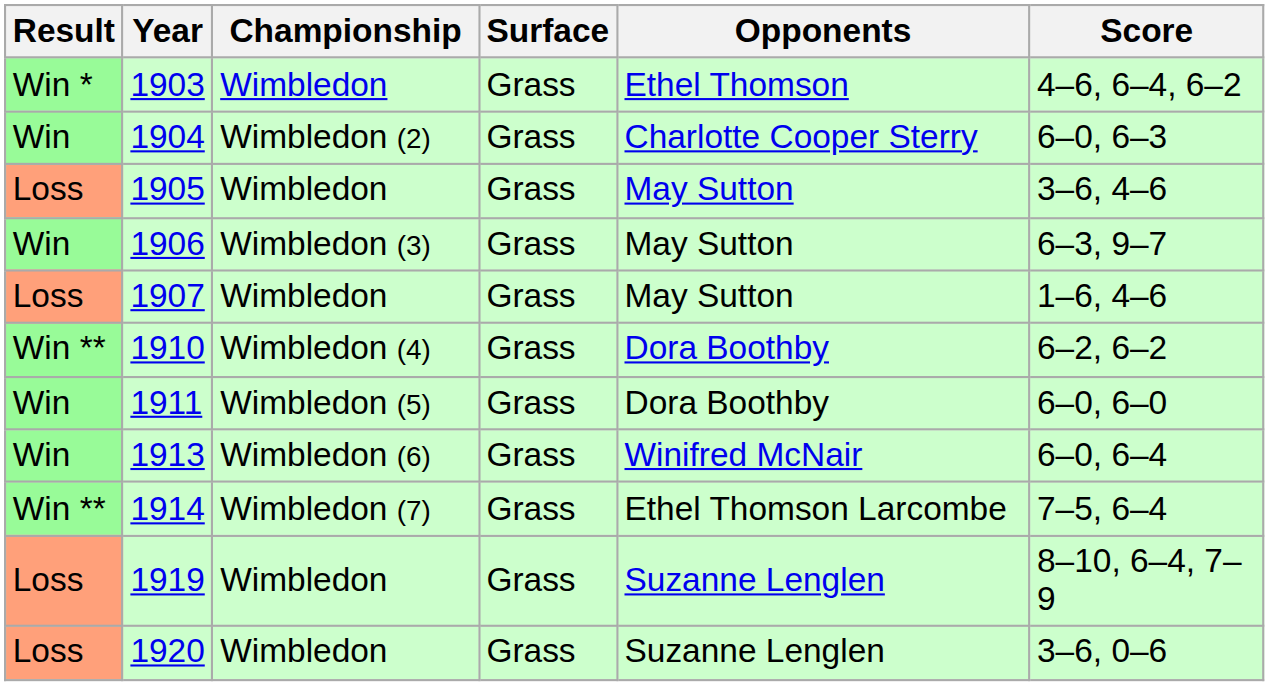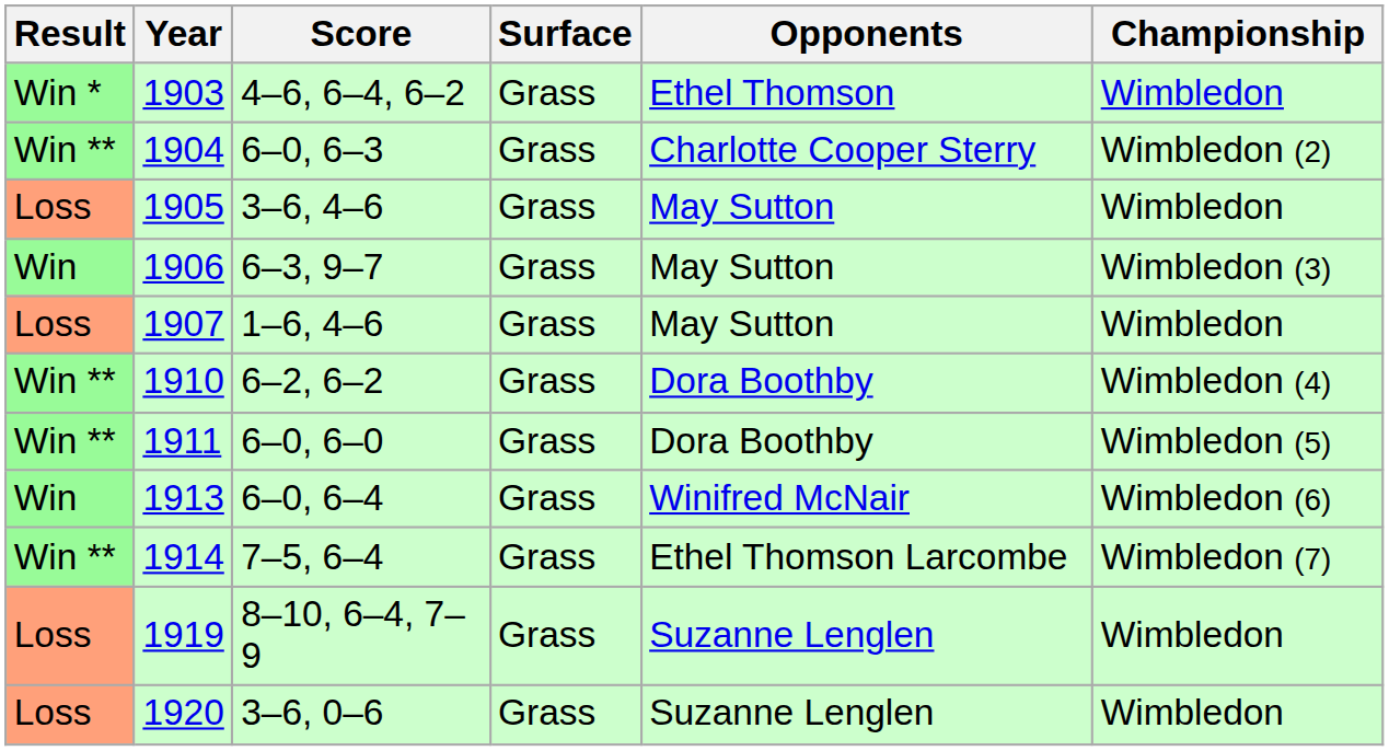 <table class="sortable wikitable">
 <tr>
 <th>Result</th>
 <th>Year</th>
-<th style="width:120px">Championship</th>
+<th style="width:105px" class="unsortable">Score</th>
 <th style="width:50px">Surface</th>
 <th style="width:190px">Opponents</th>
-<th style="width:105px" class="unsortable">Score</th>
+<th style="width:120px">Championship</th>
 </tr>
 <tr style="background:#cfc;">
 <td style="background:#98fb98;">Win *</td>
 <td><a href='#'>1903</a></td>
-<td><a href='#'>Wimbledon</a></td>
+<td>4–6, 6–4, 6–2</td>
 <td>Grass</td>
 <td> <a href='#'>Ethel Thomson</a></td>
-<td>4–6, 6–4, 6–2</td>
+<td><a href='#'>Wimbledon</a></td>
 </tr>
 <tr style="background:#cfc;">
-<td style="background:#98fb98;">Win</td>
+<td style="background:#98fb98;">Win **</td>
 <td><a href='#'>1904</a></td>
-<td>Wimbledon <small>(2)</small></td>
+<td>6–0, 6–3</td>
 <td>Grass</td>
 <td> <a href='#'>Charlotte Cooper Sterry</a></td>
-<td>6–0, 6–3</td>
+<td>Wimbledon <small>(2)</small></td>
 </tr>
 <tr style="background:#cfc;">
 <td style="background:#ffa07a;">Loss</td>
 <td><a href='#'>1905</a></td>
-<td>Wimbledon</td>
+<td>3–6, 4–6</td>
 <td>Grass</td>
 <td>  <a href='#'>May Sutton</a></td>
-<td>3–6, 4–6</td>
+<td>Wimbledon</td>
 </tr>
 <tr style="background:#cfc;">
 <td style="background:#98fb98;">Win</td>
 <td><a href='#'>1906</a></td>
-<td>Wimbledon <small>(3)</small></td>
+<td>6–3, 9–7</td>
 <td>Grass</td>
 <td>  May Sutton</td>
-<td>6–3, 9–7</td>
+<td>Wimbledon <small>(3)</small></td>
 </tr>
 <tr style="background:#cfc;">
 <td style="background:#ffa07a;">Loss</td>
 <td><a href='#'>1907</a></td>
-<td>Wimbledon</td>
+<td>1–6, 4–6</td>
 <td>Grass</td>
 <td>  May Sutton</td>
-<td>1–6, 4–6</td>
+<td>Wimbledon</td>
 </tr>
 <tr style="background:#cfc;">
 <td style="background:#98fb98;">Win **</td>
 <td><a href='#'>1910</a></td>
-<td>Wimbledon <small>(4)</small></td>
+<td>6–2, 6–2</td>
 <td>Grass</td>
 <td> <a href='#'>Dora Boothby</a></td>
-<td>6–2, 6–2</td>
+<td>Wimbledon <small>(4)</small></td>
 </tr>
 <tr style="background:#cfc;">
-<td style="background:#98fb98;">Win</td>
+<td style="background:#98fb98;">Win **</td>
 <td><a href='#'>1911</a></td>
-<td>Wimbledon <small>(5)</small></td>
+<td>6–0, 6–0</td>
 <td>Grass</td>
 <td> Dora Boothby</td>
-<td>6–0, 6–0</td>
+<td>Wimbledon <small>(5)</small></td>
 </tr>
 <tr style="background:#cfc;">
 <td style="background:#98fb98;">Win</td>
 <td><a href='#'>1913</a></td>
-<td>Wimbledon <small>(6)</small></td>
+<td>6–0, 6–4</td>
 <td>Grass</td>
 <td> <a href='#'>Winifred McNair</a></td>
-<td>6–0, 6–4</td>
+<td>Wimbledon <small>(6)</small></td>
 </tr>
 <tr style="background:#cfc;">
 <td style="background:#98fb98;">Win **</td>
 <td><a href='#'>1914</a></td>
-<td>Wimbledon <small>(7)</small></td>
+<td>7–5, 6–4</td>
 <td>Grass</td>
 <td> Ethel Thomson Larcombe</td>
-<td>7–5, 6–4</td>
+<td>Wimbledon <small>(7)</small></td>
 </tr>
 <tr style="background:#cfc;">
 <td style="background:#ffa07a;">Loss</td>
 <td><a href='#'>1919</a></td>
-<td>Wimbledon</td>
+<td>8–10, 6–4, 7–9</td>
 <td>Grass</td>
 <td> <a href='#'>Suzanne Lenglen</a></td>
-<td>8–10, 6–4, 7–9</td>
+<td>Wimbledon</td>
 </tr>
 <tr style="background:#cfc;">
 <td style="background:#ffa07a;">Loss</td>
 <td><a href='#'>1920</a></td>
-<td>Wimbledon</td>
+<td>3–6, 0–6</td>
 <td>Grass</td>
 <td> Suzanne Lenglen</td>
-<td>3–6, 0–6</td>
+<td>Wimbledon</td>
 </tr>
 </table>
